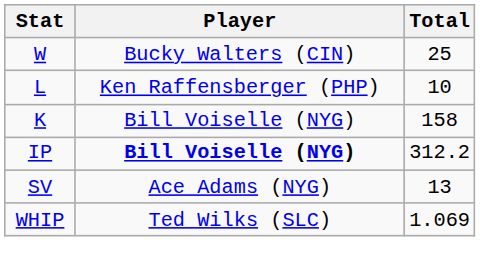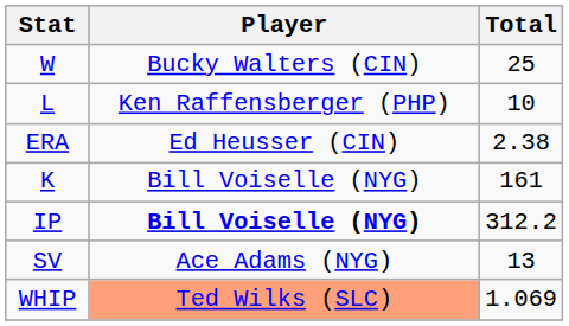 <table class="wikitable" style="text-align:center;">
 <tr>
 <th style="width:15%;">Stat</th>
 <th>Player</th>
 <th style="width:15%;">Total</th>
 </tr>
 <tr>
 <td><a href='#'>W</a></td>
 <td><a href='#'>Bucky Walters</a> (<a href='#'>CIN</a>)</td>
 <td>25</td>
 </tr>
 <tr>
 <td><a href='#'>L</a></td>
 <td><a href='#'>Ken Raffensberger</a> (<a href='#'>PHP</a>)</td>
 <td>10</td>
 </tr>
 <tr>
+<td><a href='#'>ERA</a></td>
+<td><a href='#'>Ed Heusser</a> (<a href='#'>CIN</a>)</td>
+<td>2.38</td>
+</tr>
+<tr>
 <td><a href='#'>K</a></td>
 <td><a href='#'>Bill Voiselle</a> (<a href='#'>NYG</a>)</td>
-<td>158</td>
+<td>161</td>
 </tr>
 <tr>
 <td><a href='#'>IP</a></td>
 <td><strong><a href='#'>Bill Voiselle</a> (<a href='#'>NYG</a>)</strong></td>
 <td>312.2</td>
 </tr>
 <tr>
 <td><a href='#'>SV</a></td>
 <td><a href='#'>Ace Adams</a> (<a href='#'>NYG</a>)</td>
 <td>13</td>
 </tr>
 <tr>
 <td><a href='#'>WHIP</a></td>
-<td><a href='#'>Ted Wilks</a> (<a href='#'>SLC</a>)</td>
+<td style="background: lightsalmon;"><a href='#'>Ted Wilks</a> (<a href='#'>SLC</a>)</td>
 <td>1.069</td>
 </tr>
 </table>
